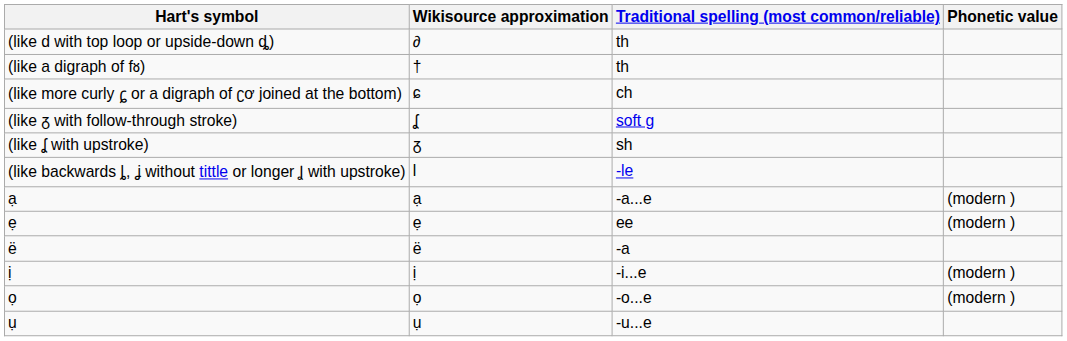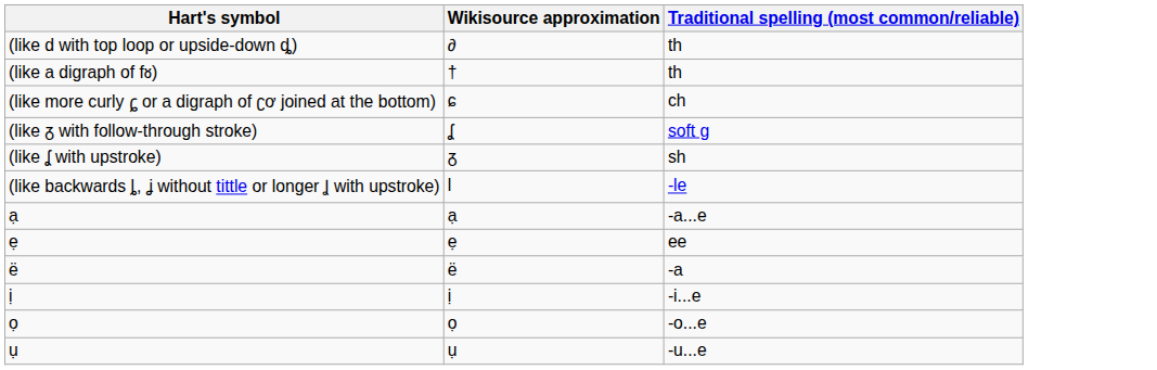 <table class="wikitable">
 <tr>
 <th>Hart's symbol</th>
 <th>Wikisource approximation</th>
 <th><a href='#'>Traditional spelling (most common/reliable)</a></th>
-<th>Phonetic value</th>
 </tr>
 <tr>
 <td> (like d with top loop or upside-down ȡ)</td>
 <td>∂</td>
 <td>th</td>
-<td></td>
 </tr>
 <tr>
 <td> (like a digraph of fᴕ)</td>
 <td>†</td>
 <td>th</td>
-<td></td>
 </tr>
 <tr>
 <td> (like more curly 𝼏 or a digraph of ʗơ joined at the bottom)</td>
 <td>ɕ</td>
 <td>ch</td>
-<td></td>
 </tr>
 <tr>
 <td> (like ᵹ with follow-through stroke)</td>
 <td>ʆ</td>
 <td><a href='#'>soft g</a></td>
-<td></td>
 </tr>
 <tr>
 <td> (like ʆ with upstroke)</td>
 <td>ᵹ</td>
 <td>sh</td>
-<td></td>
 </tr>
 <tr>
 <td> (like backwards ȴ, ʝ without <a href='#'>tittle</a> or longer Ʝ with upstroke)</td>
 <td>l</td>
 <td><a href='#'>-le</a></td>
-<td></td>
 </tr>
 <tr>
 <td>ạ</td>
 <td>ạ</td>
 <td>-a...e</td>
-<td> (modern )</td>
 </tr>
 <tr>
 <td>ẹ</td>
 <td>ẹ</td>
 <td>ee</td>
-<td> (modern )</td>
 </tr>
 <tr>
 <td>ë</td>
 <td>ë</td>
 <td>-a</td>
-<td></td>
 </tr>
 <tr>
 <td>ị</td>
 <td>ị</td>
 <td>-i...e</td>
-<td> (modern )</td>
 </tr>
 <tr>
 <td>ọ</td>
 <td>ọ</td>
 <td>-o...e</td>
-<td> (modern )</td>
 </tr>
 <tr>
 <td>ụ</td>
 <td>ụ</td>
 <td>-u...e</td>
-<td></td>
 </tr>
 </table>
